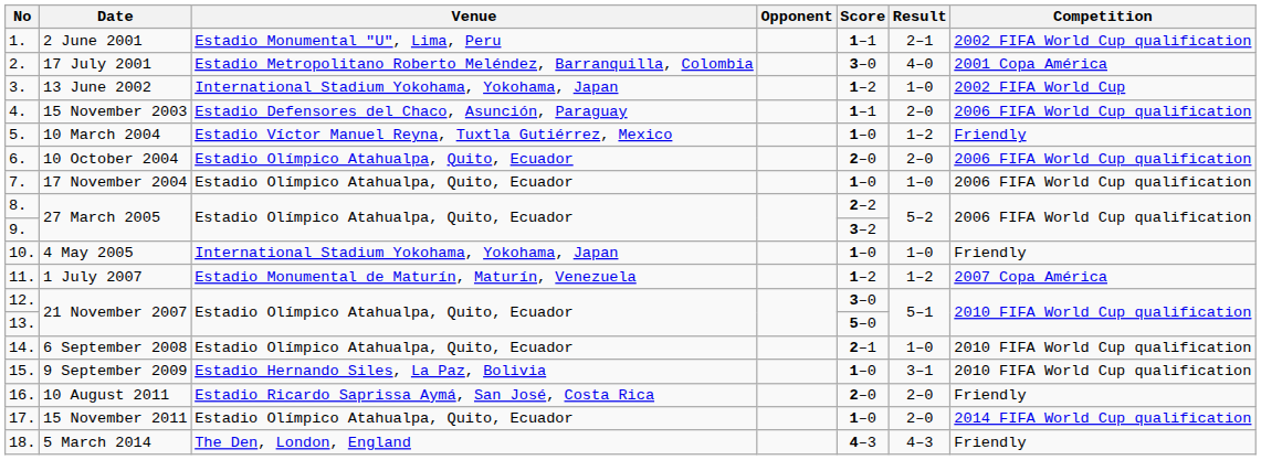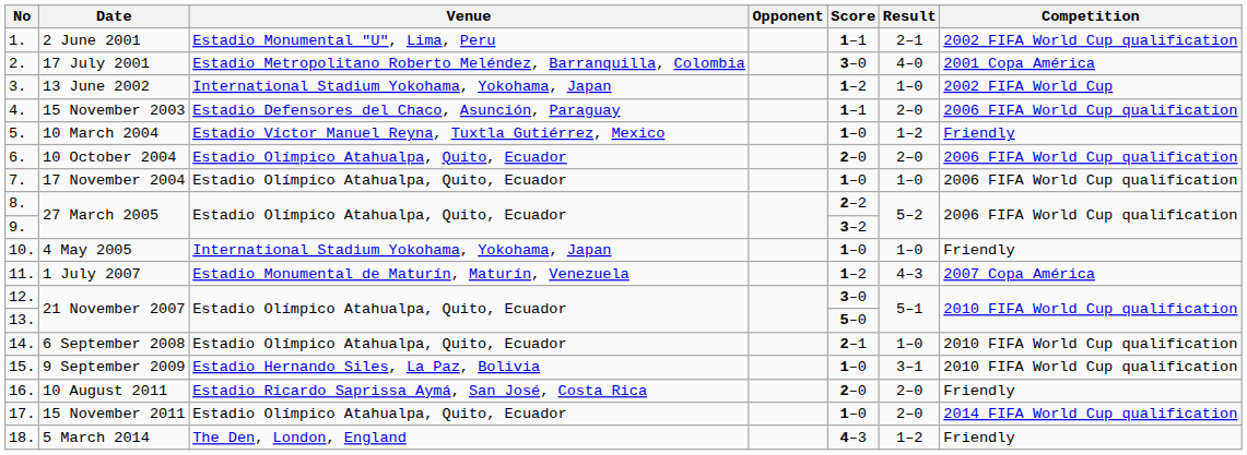 <table class="wikitable" style="font-size:85%;">
 <tr>
 <th>No</th>
 <th>Date</th>
 <th>Venue</th>
 <th>Opponent</th>
 <th>Score</th>
 <th>Result</th>
 <th>Competition</th>
 </tr>
 <tr>
 <td>1.</td>
 <td>2 June 2001</td>
 <td><a href='#'>Estadio Monumental "U"</a>, <a href='#'>Lima</a>, <a href='#'>Peru</a></td>
 <td></td>
 <td align=center><strong>1</strong>–1</td>
 <td align=center>2–1</td>
 <td><a href='#'>2002 FIFA World Cup qualification</a></td>
 </tr>
 <tr>
 <td>2.</td>
 <td>17 July 2001</td>
 <td><a href='#'>Estadio Metropolitano Roberto Meléndez</a>, <a href='#'>Barranquilla</a>, <a href='#'>Colombia</a></td>
 <td></td>
 <td align=center><strong>3</strong>–0</td>
 <td align=center>4–0</td>
 <td><a href='#'>2001 Copa América</a></td>
 </tr>
 <tr>
 <td>3.</td>
 <td>13 June 2002</td>
 <td><a href='#'>International Stadium Yokohama</a>, <a href='#'>Yokohama</a>, <a href='#'>Japan</a></td>
 <td></td>
 <td align=center><strong>1</strong>–2</td>
 <td align=center>1–0</td>
 <td><a href='#'>2002 FIFA World Cup</a></td>
 </tr>
 <tr>
 <td>4.</td>
 <td>15 November 2003</td>
 <td><a href='#'>Estadio Defensores del Chaco</a>, <a href='#'>Asunción</a>, <a href='#'>Paraguay</a></td>
 <td></td>
 <td align=center><strong>1</strong>–1</td>
 <td align=center>2–0</td>
 <td><a href='#'>2006 FIFA World Cup qualification</a></td>
 </tr>
 <tr>
 <td>5.</td>
 <td>10 March 2004</td>
 <td><a href='#'>Estadio Víctor Manuel Reyna</a>, <a href='#'>Tuxtla Gutiérrez</a>, <a href='#'>Mexico</a></td>
 <td></td>
 <td align=center><strong>1</strong>–0</td>
 <td align=center>1–2</td>
 <td><a href='#'>Friendly</a></td>
 </tr>
 <tr>
 <td>6.</td>
 <td>10 October 2004</td>
 <td><a href='#'>Estadio Olímpico Atahualpa</a>, <a href='#'>Quito</a>, <a href='#'>Ecuador</a></td>
 <td></td>
 <td align=center><strong>2</strong>–0</td>
 <td align=center>2–0</td>
 <td><a href='#'>2006 FIFA World Cup qualification</a></td>
 </tr>
 <tr>
 <td>7.</td>
 <td>17 November 2004</td>
 <td>Estadio Olímpico Atahualpa, Quito, Ecuador</td>
 <td></td>
 <td align=center><strong>1</strong>–0</td>
 <td align=center>1–0</td>
 <td>2006 FIFA World Cup qualification</td>
 </tr>
 <tr>
 <td>8.</td>
 <td rowspan="2">27 March 2005</td>
 <td rowspan="2">Estadio Olímpico Atahualpa, Quito, Ecuador</td>
 <td rowspan="2"></td>
 <td align=center><strong>2</strong>–2</td>
 <td rowspan="2" style="text-align:center">5–2</td>
 <td rowspan="2">2006 FIFA World Cup qualification</td>
 </tr>
 <tr>
 <td>9.</td>
 <td align=center><strong>3</strong>–2</td>
 </tr>
 <tr>
 <td>10.</td>
 <td>4 May 2005</td>
 <td><a href='#'>International Stadium Yokohama</a>, <a href='#'>Yokohama</a>, <a href='#'>Japan</a></td>
 <td></td>
 <td align=center><strong>1</strong>–0</td>
 <td align=center>1–0</td>
 <td>Friendly</td>
 </tr>
 <tr>
 <td>11.</td>
 <td>1 July 2007</td>
 <td><a href='#'>Estadio Monumental de Maturín</a>, <a href='#'>Maturín</a>, <a href='#'>Venezuela</a></td>
 <td></td>
 <td align=center><strong>1</strong>–2</td>
-<td align=center>1–2</td>
+<td align=center>4–3</td>
 <td><a href='#'>2007 Copa América</a></td>
 </tr>
 <tr>
 <td>12.</td>
 <td rowspan="2">21 November 2007</td>
 <td rowspan="2">Estadio Olímpico Atahualpa, Quito, Ecuador</td>
 <td rowspan="2"></td>
 <td align=center><strong>3</strong>–0</td>
 <td rowspan="2" style="text-align:center">5–1</td>
 <td rowspan="2"><a href='#'>2010 FIFA World Cup qualification</a></td>
 </tr>
 <tr>
 <td>13.</td>
 <td align=center><strong>5</strong>–0</td>
 </tr>
 <tr>
 <td>14.</td>
 <td>6 September 2008</td>
 <td>Estadio Olímpico Atahualpa, Quito, Ecuador</td>
 <td></td>
 <td align=center><strong>2</strong>–1</td>
 <td align=center>1–0</td>
 <td>2010 FIFA World Cup qualification</td>
 </tr>
 <tr>
 <td>15.</td>
 <td>9 September 2009</td>
 <td><a href='#'>Estadio Hernando Siles</a>, <a href='#'>La Paz</a>, <a href='#'>Bolivia</a></td>
 <td></td>
 <td align=center><strong>1</strong>–0</td>
 <td align=center>3–1</td>
 <td>2010 FIFA World Cup qualification</td>
 </tr>
 <tr>
 <td>16.</td>
 <td>10 August 2011</td>
 <td><a href='#'>Estadio Ricardo Saprissa Aymá</a>, <a href='#'>San José</a>, <a href='#'>Costa Rica</a></td>
 <td></td>
 <td align=center><strong>2</strong>–0</td>
 <td align=center>2–0</td>
 <td>Friendly</td>
 </tr>
 <tr>
 <td>17.</td>
 <td>15 November 2011</td>
 <td>Estadio Olímpico Atahualpa, Quito, Ecuador</td>
 <td></td>
 <td align=center><strong>1</strong>–0</td>
 <td align=center>2–0</td>
 <td><a href='#'>2014 FIFA World Cup qualification</a></td>
 </tr>
 <tr>
 <td>18.</td>
 <td>5 March 2014</td>
 <td><a href='#'>The Den</a>, <a href='#'>London</a>, <a href='#'>England</a></td>
 <td></td>
 <td align=center><strong>4</strong>–3</td>
-<td align=center>4–3</td>
+<td align=center>1–2</td>
 <td>Friendly</td>
 </tr>
 </table>
